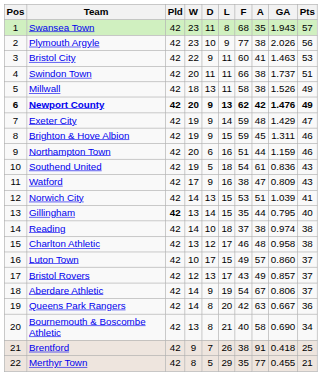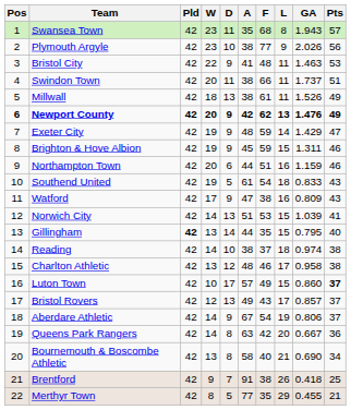 <table class="wikitable" style="text-align:center">
 <tr>
 <th width=20>Pos</th>
 <th width=220>Team</th>
 <th width=20>Pld</th>
 <th width=20>W</th>
 <th width=20>D</th>
+<th width=20>A</th>
+<th width=20>F</th>
 <th width=20>L</th>
-<th width=20>F</th>
-<th width=20>A</th>
 <th width=20>GA</th>
 <th width=20>Pts</th>
 </tr>
 <tr bgcolor="#D0F0C0">
 <td>1</td>
 <td align="left"><a href='#'>Swansea Town</a></td>
 <td>42</td>
 <td>23</td>
 <td>11</td>
+<td>35</td>
+<td>68</td>
 <td>8</td>
-<td>68</td>
-<td>35</td>
 <td>1.943</td>
 <td>57</td>
 </tr>
 <tr>
 <td>2</td>
 <td align="left"><a href='#'>Plymouth Argyle</a></td>
 <td>42</td>
 <td>23</td>
 <td>10</td>
+<td>38</td>
+<td>77</td>
 <td>9</td>
-<td>77</td>
-<td>38</td>
 <td>2.026</td>
 <td>56</td>
 </tr>
 <tr>
 <td>3</td>
 <td align="left"><a href='#'>Bristol City</a></td>
 <td>42</td>
 <td>22</td>
 <td>9</td>
+<td>41</td>
+<td>48</td>
 <td>11</td>
-<td>60</td>
-<td>41</td>
 <td>1.463</td>
 <td>53</td>
 </tr>
 <tr>
 <td>4</td>
 <td align="left"><a href='#'>Swindon Town</a></td>
 <td>42</td>
 <td>20</td>
 <td>11</td>
+<td>38</td>
+<td>66</td>
 <td>11</td>
-<td>66</td>
-<td>38</td>
 <td>1.737</td>
 <td>51</td>
 </tr>
 <tr>
 <td>5</td>
 <td align="left"><a href='#'>Millwall</a></td>
 <td>42</td>
 <td>18</td>
 <td>13</td>
+<td>38</td>
+<td>61</td>
 <td>11</td>
-<td>58</td>
-<td>38</td>
 <td>1.526</td>
 <td>49</td>
 </tr>
 <tr>
 <td><strong>6</strong></td>
 <td align="left"><strong><a href='#'>Newport County</a></strong></td>
 <td><strong>42</strong></td>
 <td><strong>20</strong></td>
 <td><strong>9</strong></td>
+<td><strong>42</strong></td>
+<td><strong>62</strong></td>
 <td><strong>13</strong></td>
-<td><strong>62</strong></td>
-<td><strong>42</strong></td>
 <td><strong>1.476</strong></td>
 <td><strong>49</strong></td>
 </tr>
 <tr>
 <td>7</td>
 <td align="left"><a href='#'>Exeter City</a></td>
 <td>42</td>
 <td>19</td>
 <td>9</td>
+<td>48</td>
+<td>59</td>
 <td>14</td>
-<td>59</td>
-<td>48</td>
 <td>1.429</td>
 <td>47</td>
 </tr>
 <tr>
 <td>8</td>
 <td align="left"><a href='#'>Brighton & Hove Albion</a></td>
 <td>42</td>
 <td>19</td>
 <td>9</td>
+<td>45</td>
+<td>59</td>
 <td>15</td>
-<td>59</td>
-<td>45</td>
 <td>1.311</td>
 <td>46</td>
 </tr>
 <tr>
 <td>9</td>
 <td align="left"><a href='#'>Northampton Town</a></td>
 <td>42</td>
 <td>20</td>
 <td>6</td>
+<td>44</td>
+<td>51</td>
 <td>16</td>
-<td>51</td>
-<td>44</td>
 <td>1.159</td>
 <td>46</td>
 </tr>
 <tr>
 <td>10</td>
 <td align="left"><a href='#'>Southend United</a></td>
 <td>42</td>
 <td>19</td>
 <td>5</td>
+<td>61</td>
+<td>54</td>
 <td>18</td>
-<td>54</td>
-<td>61</td>
-<td>0.836</td>
+<td>0.833</td>
 <td>43</td>
 </tr>
 <tr>
 <td>11</td>
 <td align="left"><a href='#'>Watford</a></td>
 <td>42</td>
 <td>17</td>
 <td>9</td>
+<td>47</td>
+<td>38</td>
 <td>16</td>
-<td>38</td>
-<td>47</td>
 <td>0.809</td>
 <td>43</td>
 </tr>
 <tr>
 <td>12</td>
 <td align="left"><a href='#'>Norwich City</a></td>
 <td>42</td>
 <td>14</td>
 <td>13</td>
+<td>51</td>
+<td>53</td>
 <td>15</td>
-<td>53</td>
-<td>51</td>
 <td>1.039</td>
 <td>41</td>
 </tr>
 <tr>
 <td>13</td>
 <td align="left"><a href='#'>Gillingham</a></td>
 <td><strong>42</strong></td>
 <td>13</td>
 <td>14</td>
+<td>44</td>
+<td>35</td>
 <td>15</td>
-<td>35</td>
-<td>44</td>
 <td>0.795</td>
 <td>40</td>
 </tr>
 <tr>
 <td>14</td>
 <td align="left"><a href='#'>Reading</a></td>
 <td>42</td>
 <td>14</td>
 <td>10</td>
+<td>38</td>
+<td>37</td>
 <td>18</td>
-<td>37</td>
-<td>38</td>
 <td>0.974</td>
 <td>38</td>
 </tr>
 <tr>
 <td>15</td>
 <td align="left"><a href='#'>Charlton Athletic</a></td>
 <td>42</td>
 <td>13</td>
 <td>12</td>
+<td>48</td>
+<td>46</td>
 <td>17</td>
-<td>46</td>
-<td>48</td>
 <td>0.958</td>
 <td>38</td>
 </tr>
 <tr>
 <td>16</td>
 <td align="left"><a href='#'>Luton Town</a></td>
 <td>42</td>
 <td>10</td>
 <td>17</td>
+<td>57</td>
+<td>49</td>
 <td>15</td>
-<td>49</td>
-<td>57</td>
 <td>0.860</td>
-<td>37</td>
+<td><strong>37</strong></td>
 </tr>
 <tr>
 <td>17</td>
 <td align="left"><a href='#'>Bristol Rovers</a></td>
 <td>42</td>
 <td>12</td>
 <td>13</td>
+<td>49</td>
+<td>43</td>
 <td>17</td>
-<td>43</td>
-<td>49</td>
 <td>0.857</td>
 <td>37</td>
 </tr>
 <tr>
 <td>18</td>
 <td align="left"><a href='#'>Aberdare Athletic</a></td>
 <td>42</td>
 <td>14</td>
 <td>9</td>
+<td>67</td>
+<td>54</td>
 <td>19</td>
-<td>54</td>
-<td>67</td>
 <td>0.806</td>
 <td>37</td>
 </tr>
 <tr>
 <td>19</td>
 <td align="left"><a href='#'>Queens Park Rangers</a></td>
 <td>42</td>
 <td>14</td>
 <td>8</td>
+<td>63</td>
+<td>42</td>
 <td>20</td>
-<td>42</td>
-<td>63</td>
 <td>0.667</td>
 <td>36</td>
 </tr>
 <tr>
 <td>20</td>
 <td align="left"><a href='#'>Bournemouth & Boscombe Athletic</a></td>
 <td>42</td>
 <td>13</td>
 <td>8</td>
+<td>58</td>
+<td>40</td>
 <td>21</td>
-<td>40</td>
-<td>58</td>
 <td>0.690</td>
 <td>34</td>
 </tr>
 <tr bgcolor="#eee5de">
 <td>21</td>
 <td align="left"><a href='#'>Brentford</a></td>
 <td>42</td>
 <td>9</td>
 <td>7</td>
+<td>91</td>
+<td>38</td>
 <td>26</td>
-<td>38</td>
-<td>91</td>
 <td>0.418</td>
 <td>25</td>
 </tr>
 <tr bgcolor="#eee5de">
 <td>22</td>
 <td align="left"><a href='#'>Merthyr Town</a></td>
 <td>42</td>
 <td>8</td>
 <td>5</td>
+<td>77</td>
+<td>35</td>
 <td>29</td>
-<td>35</td>
-<td>77</td>
 <td>0.455</td>
 <td>21</td>
 </tr>
 </table>
